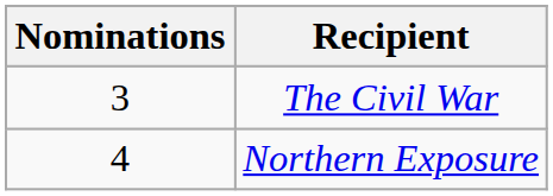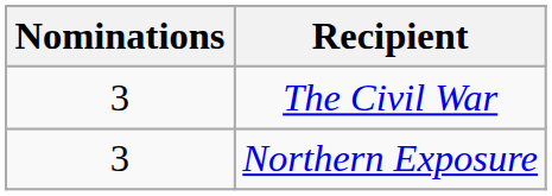 <table class="wikitable sortable" rowspan="2" style="text-align:center;" background: #f6e39c;>
 <tr>
 <th scope="col" style="width:55px;">Nominations</th>
 <th scope="col" style="text-align:center;">Recipient</th>
 </tr>
 <tr>
 <td rowspan="1" style="text-align:center">3</td>
 <td><em><a href='#'>The Civil War</a></em></td>
 </tr>
 <tr>
-<td rowspan="1" style="text-align:center">4</td>
+<td rowspan="1" style="text-align:center">3</td>
 <td><em><a href='#'>Northern Exposure</a></em></td>
 </tr>
 </table>
